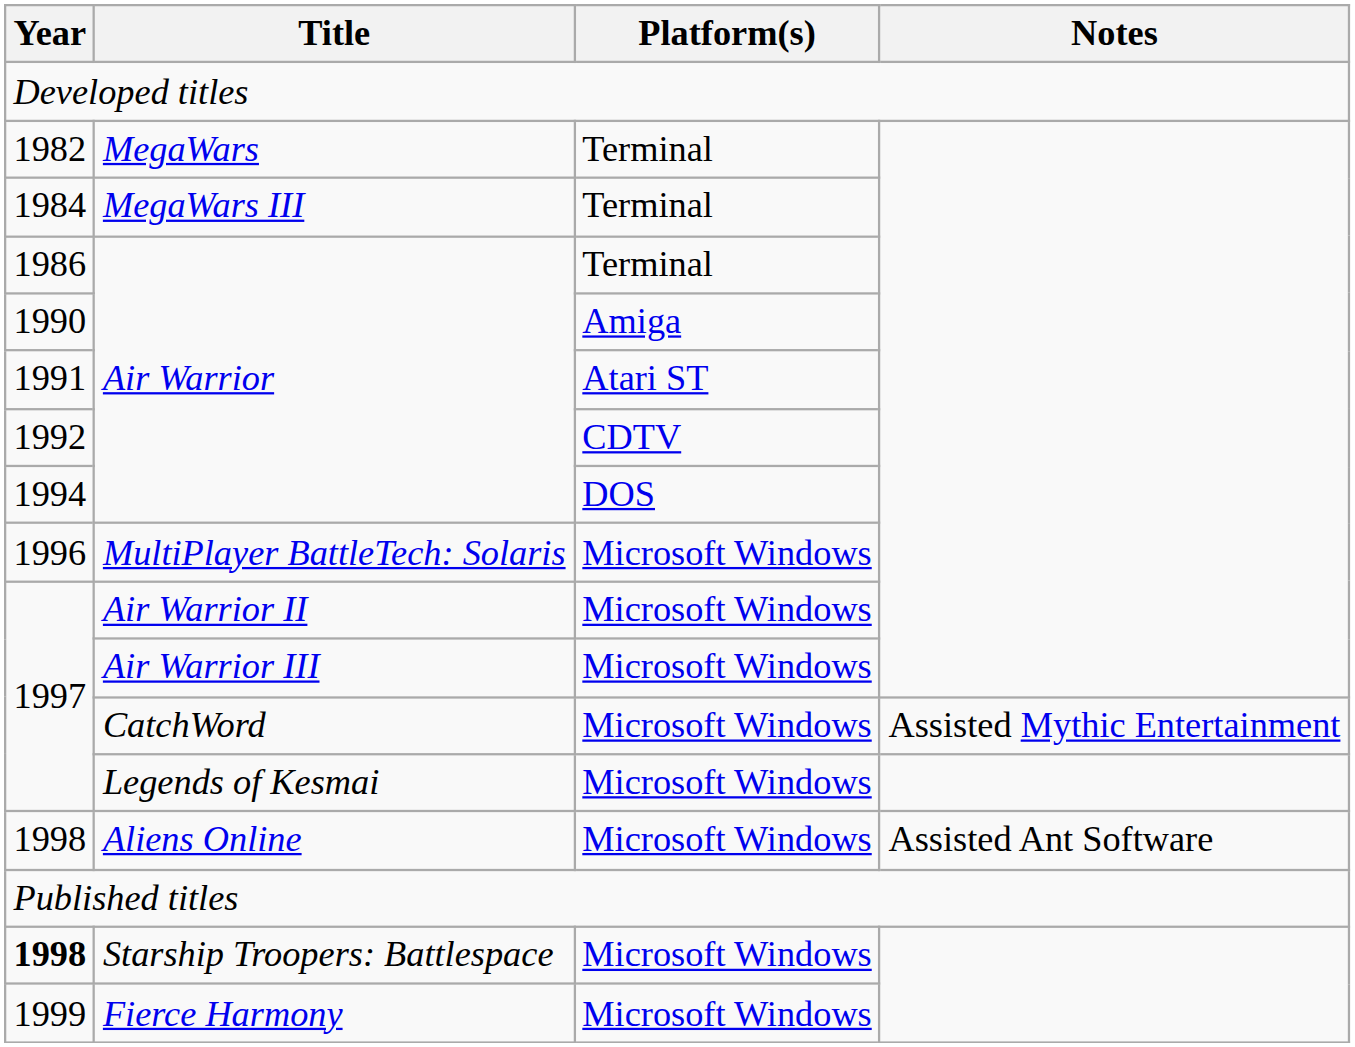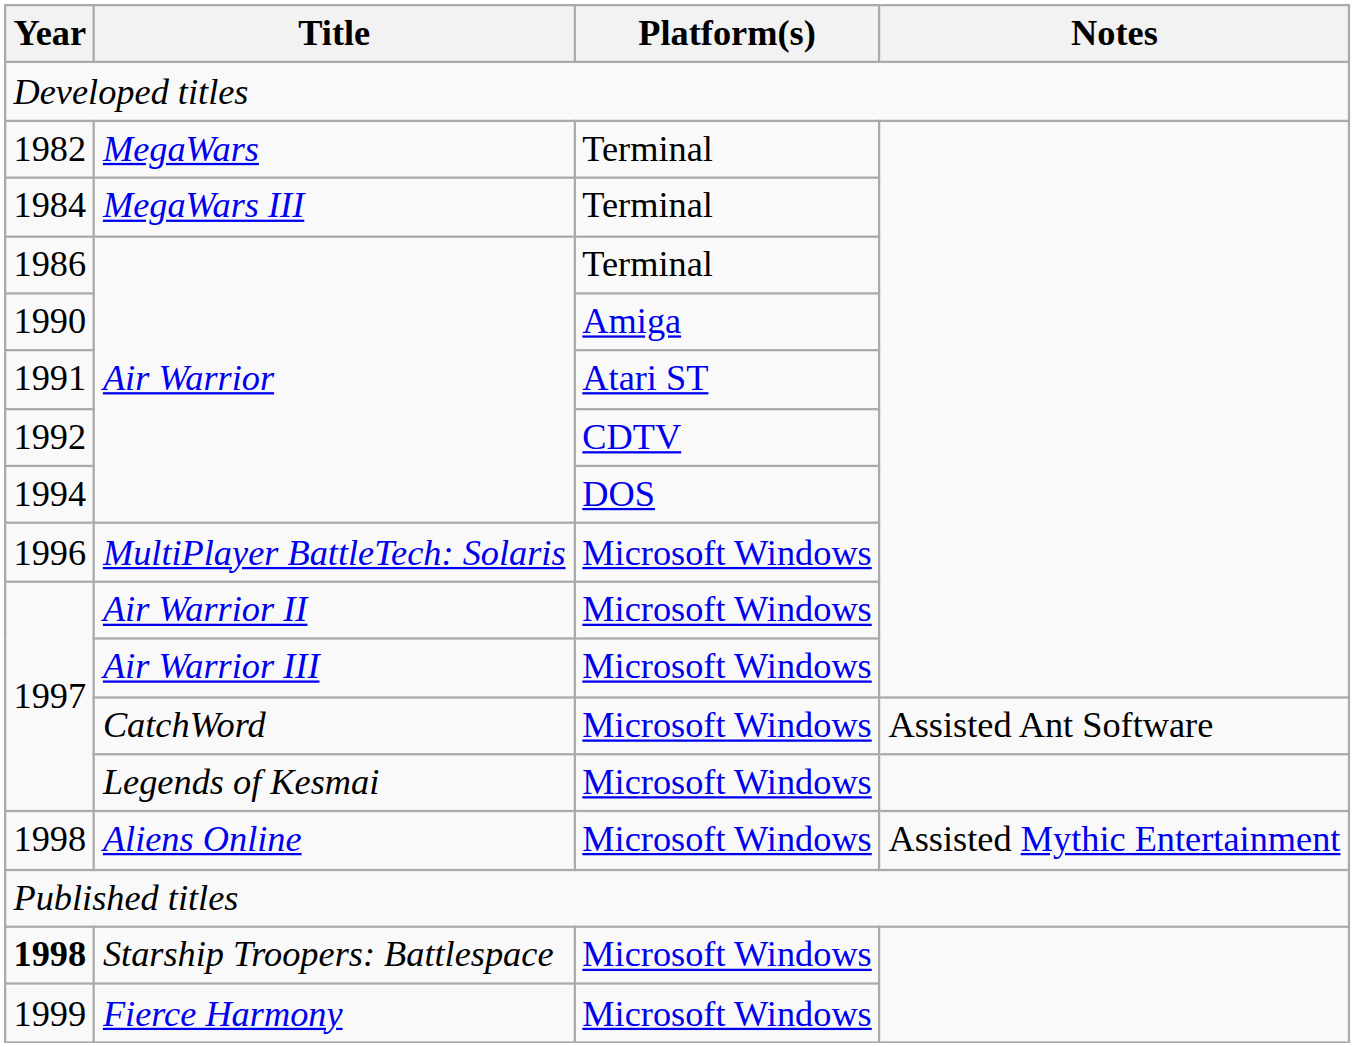 <table class="wikitable sortable">
 <tr>
 <th>Year</th>
 <th>Title</th>
 <th>Platform(s)</th>
 <th>Notes</th>
 </tr>
 <tr>
 <td colspan="4"><em>Developed titles</em></td>
 </tr>
 <tr>
 <td>1982</td>
 <td><em><a href='#'>MegaWars</a></em></td>
 <td>Terminal</td>
 <td rowspan="10"></td>
 </tr>
 <tr>
 <td>1984</td>
 <td><em><a href='#'>MegaWars III</a></em></td>
 <td>Terminal</td>
 </tr>
 <tr>
 <td>1986</td>
 <td rowspan="5"><em><a href='#'>Air Warrior</a></em></td>
 <td>Terminal</td>
 </tr>
 <tr>
 <td>1990</td>
 <td><a href='#'>Amiga</a></td>
 </tr>
 <tr>
 <td>1991</td>
 <td><a href='#'>Atari ST</a></td>
 </tr>
 <tr>
 <td>1992</td>
 <td><a href='#'>CDTV</a></td>
 </tr>
 <tr>
 <td>1994</td>
 <td><a href='#'>DOS</a></td>
 </tr>
 <tr>
 <td>1996</td>
 <td><em><a href='#'>MultiPlayer BattleTech: Solaris</a></em></td>
 <td><a href='#'>Microsoft Windows</a></td>
 </tr>
 <tr>
 <td rowspan="4">1997</td>
 <td><em><a href='#'>Air Warrior II</a></em></td>
 <td><a href='#'>Microsoft Windows</a></td>
 </tr>
 <tr>
 <td><em><a href='#'>Air Warrior III</a></em></td>
 <td><a href='#'>Microsoft Windows</a></td>
 </tr>
 <tr>
 <td><em>CatchWord</em></td>
 <td><a href='#'>Microsoft Windows</a></td>
-<td>Assisted <a href='#'>Mythic Entertainment</a></td>
+<td>Assisted Ant Software</td>
 </tr>
 <tr>
 <td><em>Legends of Kesmai</em></td>
 <td><a href='#'>Microsoft Windows</a></td>
 <td></td>
 </tr>
 <tr>
 <td>1998</td>
 <td><em><a href='#'>Aliens Online</a></em></td>
 <td><a href='#'>Microsoft Windows</a></td>
-<td>Assisted Ant Software</td>
+<td>Assisted <a href='#'>Mythic Entertainment</a></td>
 </tr>
 <tr>
 <td colspan="4"><em>Published titles</em></td>
 </tr>
 <tr>
 <td><strong>1998</strong></td>
 <td><em>Starship Troopers: Battlespace</em></td>
 <td><a href='#'>Microsoft Windows</a></td>
 <td rowspan="2"></td>
 </tr>
 <tr>
 <td>1999</td>
 <td><em><a href='#'>Fierce Harmony</a></em></td>
 <td><a href='#'>Microsoft Windows</a></td>
 </tr>
 </table>
